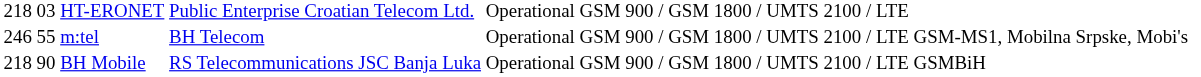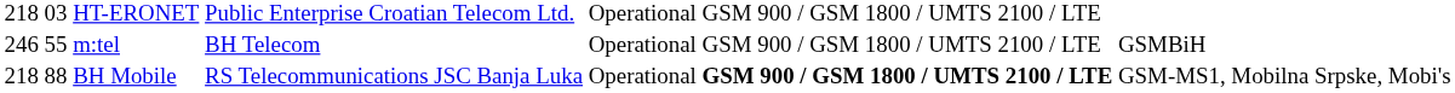 <table>
 <tr>
 <td>218</td>
 <td>03</td>
 <td><a href='#'>HT-ERONET</a></td>
 <td><a href='#'>Public Enterprise Croatian Telecom Ltd.</a></td>
 <td>Operational</td>
 <td>GSM 900 / GSM 1800 / UMTS 2100 / LTE</td>
 <td></td>
 </tr>
 <tr>
 <td>246</td>
 <td>55</td>
 <td><a href='#'>m:tel</a></td>
 <td><a href='#'>BH Telecom</a></td>
 <td>Operational</td>
 <td>GSM 900 / GSM 1800 / UMTS 2100 / LTE</td>
-<td>GSM-MS1, Mobilna Srpske, Mobi's</td>
+<td>GSMBiH</td>
 </tr>
 <tr>
 <td>218</td>
-<td>90</td>
+<td>88</td>
 <td><a href='#'>BH Mobile</a></td>
 <td><a href='#'>RS Telecommunications JSC Banja Luka</a></td>
 <td>Operational</td>
-<td>GSM 900 / GSM 1800 / UMTS 2100 / LTE</td>
-<td>GSMBiH</td>
+<td><strong>GSM 900 / GSM 1800 / UMTS 2100 / LTE</strong></td>
+<td>GSM-MS1, Mobilna Srpske, Mobi's</td>
 </tr>
 </table>
